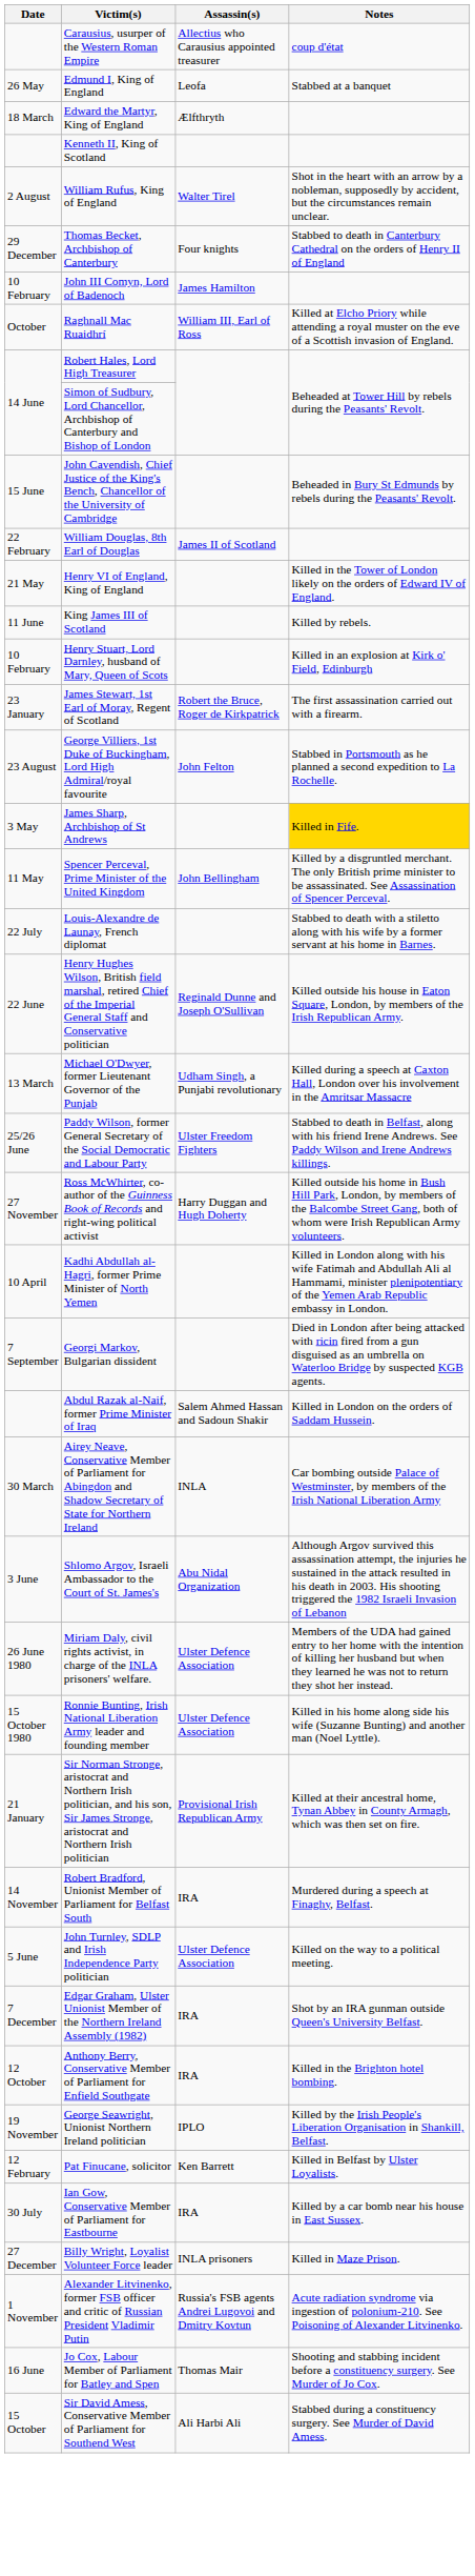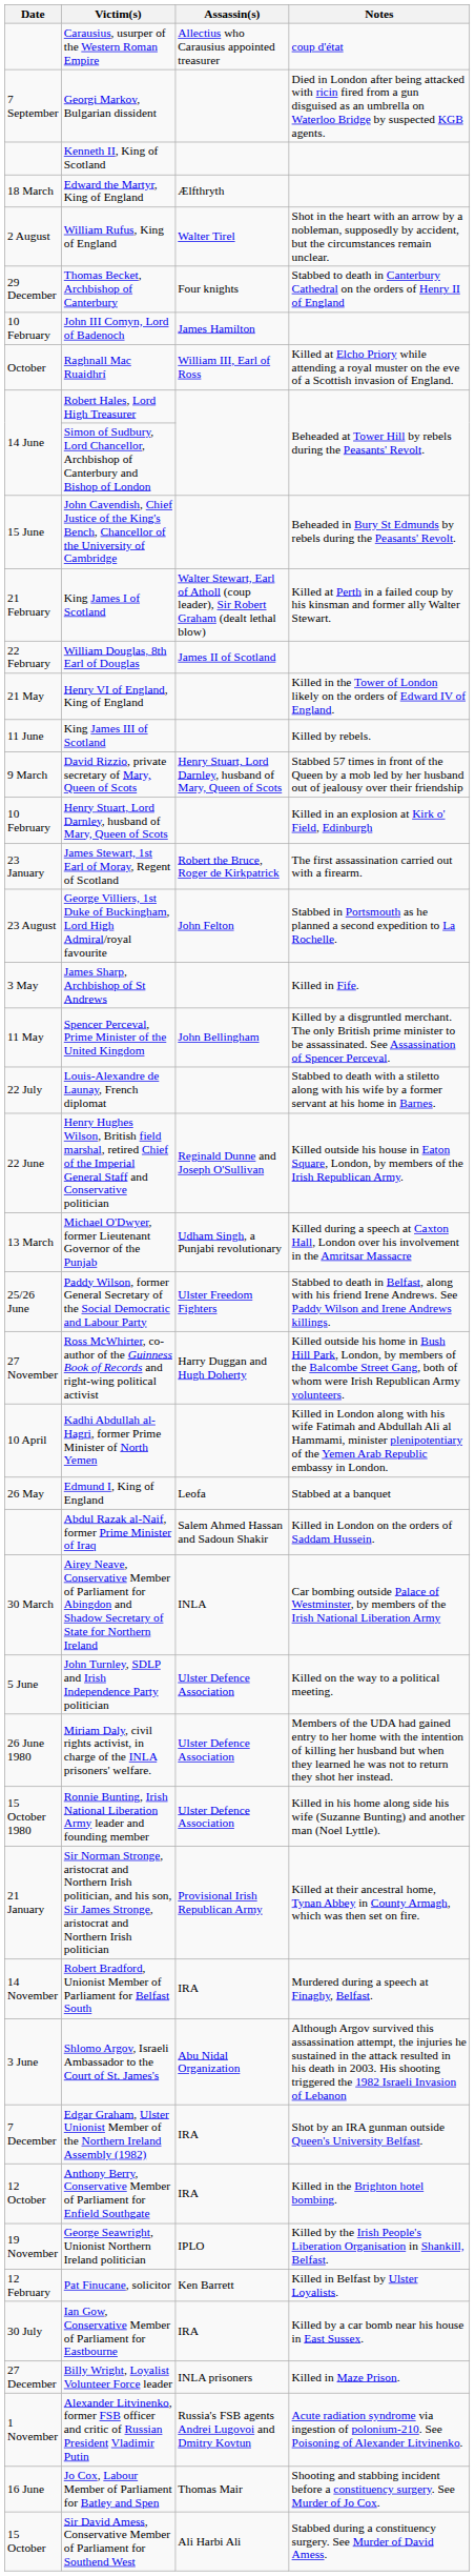 <table class="wikitable sortable" style="width:100%">
 <tr>
 <th style="width:10%">Date</th>
 <th style="width:25%">Victim(s)</th>
 <th style="width:25%">Assassin(s)</th>
 <th style="width:40%">Notes</th>
 </tr>
 <tr>
 <td></td>
 <td><a href='#'>Carausius</a>, usurper of the <a href='#'>Western Roman Empire</a></td>
 <td><a href='#'>Allectius</a> who Carausius appointed treasurer</td>
 <td><a href='#'>coup d'état</a></td>
 </tr>
 <tr>
-<td>26 May </td>
-<td><a href='#'>Edmund I</a>, King of England</td>
-<td>Leofa</td>
-<td>Stabbed at a banquet</td>
+<td>7 September </td>
+<td><a href='#'>Georgi Markov</a>, Bulgarian dissident</td>
+<td></td>
+<td>Died in London after being attacked with <a href='#'>ricin</a> fired from a gun disguised as an umbrella on <a href='#'>Waterloo Bridge</a> by suspected <a href='#'>KGB</a> agents.</td>
+</tr>
+<tr>
+<td></td>
+<td><a href='#'>Kenneth II</a>, King of Scotland</td>
+<td></td>
+<td></td>
 </tr>
 <tr>
 <td>18 March </td>
 <td><a href='#'>Edward the Martyr</a>, King of England</td>
 <td>Ælfthryth</td>
-<td></td>
-</tr>
-<tr>
-<td></td>
-<td><a href='#'>Kenneth II</a>, King of Scotland</td>
-<td></td>
 <td></td>
 </tr>
 <tr>
 <td>2 August </td>
 <td><a href='#'>William Rufus</a>, King of England</td>
 <td><a href='#'>Walter Tirel</a></td>
 <td>Shot in the heart with an arrow by a nobleman, supposedly by accident, but the circumstances remain unclear.</td>
 </tr>
 <tr>
 <td>29 December </td>
 <td><a href='#'>Thomas Becket</a>, <a href='#'>Archbishop of Canterbury</a></td>
 <td>Four knights</td>
 <td>Stabbed to death in <a href='#'>Canterbury Cathedral</a> on the orders of <a href='#'>Henry II of England</a></td>
 </tr>
 <tr>
 <td>10 February </td>
 <td><a href='#'>John III Comyn, Lord of Badenoch</a></td>
 <td><a href='#'>James Hamilton</a></td>
 <td></td>
 </tr>
 <tr>
 <td>October </td>
 <td><a href='#'>Raghnall Mac Ruaidhrí</a></td>
 <td><a href='#'>William III, Earl of Ross</a></td>
 <td>Killed at <a href='#'>Elcho Priory</a> while attending a royal muster on the eve of a Scottish invasion of England.</td>
 </tr>
 <tr>
 <td rowspan="2">14 June </td>
 <td><a href='#'>Robert Hales</a>, <a href='#'>Lord High Treasurer</a></td>
 <td rowspan="2"></td>
 <td rowspan="2">Beheaded at <a href='#'>Tower Hill</a> by rebels during the <a href='#'>Peasants' Revolt</a>.</td>
 </tr>
 <tr>
 <td><a href='#'>Simon of Sudbury</a>, <a href='#'>Lord Chancellor</a>, Archbishop of Canterbury and <a href='#'>Bishop of London</a></td>
 </tr>
 <tr>
 <td>15 June </td>
 <td><a href='#'>John Cavendish</a>, <a href='#'>Chief Justice of the King's Bench</a>, <a href='#'>Chancellor of the University of Cambridge</a></td>
 <td></td>
 <td>Beheaded in <a href='#'>Bury St Edmunds</a> by rebels during the <a href='#'>Peasants' Revolt</a>.</td>
 </tr>
 <tr>
+<td>21 February</td>
+<td>King <a href='#'>James I of Scotland</a></td>
+<td><a href='#'>Walter Stewart, Earl of Atholl</a> (coup leader), <a href='#'>Sir Robert Graham</a> (dealt lethal blow)</td>
+<td>Killed at <a href='#'>Perth</a> in a failed coup by his kinsman and former ally Walter Stewart.</td>
+</tr>
+<tr>
 <td>22 February </td>
 <td><a href='#'>William Douglas, 8th Earl of Douglas</a></td>
 <td><a href='#'>James II of Scotland</a></td>
 <td></td>
 </tr>
 <tr>
 <td>21 May </td>
 <td><a href='#'>Henry VI of England</a>, King of England</td>
 <td></td>
 <td>Killed in the <a href='#'>Tower of London</a> likely on the orders of <a href='#'>Edward IV of England</a>.</td>
 </tr>
 <tr>
 <td>11 June </td>
 <td>King <a href='#'>James III of Scotland</a></td>
 <td></td>
 <td>Killed by rebels.</td>
+</tr>
+<tr>
+<td>9 March </td>
+<td><a href='#'>David Rizzio</a>, private secretary of <a href='#'>Mary, Queen of Scots</a></td>
+<td><a href='#'>Henry Stuart, Lord Darnley</a>, husband of <a href='#'>Mary, Queen of Scots</a></td>
+<td>Stabbed 57 times in front of the Queen by a mob led by her husband out of jealousy over their friendship</td>
 </tr>
 <tr>
 <td>10 February </td>
 <td><a href='#'>Henry Stuart, Lord Darnley</a>, husband of <a href='#'>Mary, Queen of Scots</a></td>
 <td></td>
 <td>Killed in an explosion at <a href='#'>Kirk o' Field</a>, <a href='#'>Edinburgh</a></td>
 </tr>
 <tr>
 <td>23 January </td>
 <td><a href='#'>James Stewart, 1st Earl of Moray</a>, Regent of Scotland</td>
 <td><a href='#'>Robert the Bruce</a>, <a href='#'>Roger de Kirkpatrick</a></td>
 <td>The first assassination carried out with a firearm.</td>
 </tr>
 <tr>
 <td>23 August </td>
 <td><a href='#'>George Villiers, 1st Duke of Buckingham</a>, <a href='#'>Lord High Admiral</a>/royal favourite</td>
 <td><a href='#'>John Felton</a></td>
 <td>Stabbed in <a href='#'>Portsmouth</a> as he planned a second expedition to <a href='#'>La Rochelle</a>.</td>
 </tr>
 <tr>
 <td>3 May </td>
 <td><a href='#'>James Sharp</a>, <a href='#'>Archbishop of St Andrews</a></td>
 <td></td>
-<td style="background: gold;">Killed in <a href='#'>Fife</a>.</td>
+<td>Killed in <a href='#'>Fife</a>.</td>
 </tr>
 <tr>
 <td>11 May </td>
 <td><a href='#'>Spencer Perceval</a>, <a href='#'>Prime Minister of the United Kingdom</a></td>
 <td><a href='#'>John Bellingham</a></td>
 <td>Killed by a disgruntled merchant. The only British prime minister to be assassinated. See <a href='#'>Assassination of Spencer Perceval</a>.</td>
 </tr>
 <tr>
 <td>22 July </td>
 <td><a href='#'>Louis-Alexandre de Launay</a>, French diplomat</td>
 <td></td>
 <td>Stabbed to death with a stiletto along with his wife by a former servant at his home in <a href='#'>Barnes</a>.</td>
 </tr>
 <tr>
 <td>22 June </td>
 <td><a href='#'>Henry Hughes Wilson</a>, British <a href='#'>field marshal</a>, retired <a href='#'>Chief of the Imperial General Staff</a> and <a href='#'>Conservative</a> politician</td>
 <td><a href='#'>Reginald Dunne</a> and <a href='#'>Joseph O'Sullivan</a></td>
 <td>Killed outside his house in <a href='#'>Eaton Square</a>, London, by members of the <a href='#'>Irish Republican Army</a>.</td>
 </tr>
 <tr>
 <td>13 March </td>
 <td><a href='#'>Michael O'Dwyer</a>, former Lieutenant Governor of the <a href='#'>Punjab</a></td>
 <td><a href='#'>Udham Singh</a>, a Punjabi revolutionary</td>
 <td>Killed during a speech at <a href='#'>Caxton Hall</a>, London over his involvement in the <a href='#'>Amritsar Massacre</a></td>
 </tr>
 <tr>
 <td>25/26 June </td>
 <td><a href='#'>Paddy Wilson</a>, former General Secretary of the <a href='#'>Social Democratic and Labour Party</a></td>
 <td><a href='#'>Ulster Freedom Fighters</a></td>
 <td>Stabbed to death in <a href='#'>Belfast</a>, along with his friend Irene Andrews. See <a href='#'>Paddy Wilson and Irene Andrews killings</a>.</td>
 </tr>
 <tr>
 <td>27 November </td>
 <td><a href='#'>Ross McWhirter</a>, co-author of the <em><a href='#'>Guinness Book of Records</a></em> and right-wing political activist</td>
 <td>Harry Duggan and <a href='#'>Hugh Doherty</a></td>
 <td>Killed outside his home in <a href='#'>Bush Hill Park</a>, London, by members of the <a href='#'>Balcombe Street Gang</a>, both of whom were Irish Republican Army <a href='#'>volunteers</a>.</td>
 </tr>
 <tr>
 <td>10 April </td>
 <td><a href='#'>Kadhi Abdullah al-Hagri</a>, former Prime Minister of <a href='#'>North Yemen</a></td>
 <td></td>
 <td>Killed in London along with his wife Fatimah and Abdullah Ali al Hammami, minister <a href='#'>plenipotentiary</a> of the <a href='#'>Yemen Arab Republic</a> embassy in London.</td>
 </tr>
 <tr>
-<td>7 September </td>
-<td><a href='#'>Georgi Markov</a>, Bulgarian dissident</td>
-<td></td>
-<td>Died in London after being attacked with <a href='#'>ricin</a> fired from a gun disguised as an umbrella on <a href='#'>Waterloo Bridge</a> by suspected <a href='#'>KGB</a> agents.</td>
+<td>26 May </td>
+<td><a href='#'>Edmund I</a>, King of England</td>
+<td>Leofa</td>
+<td>Stabbed at a banquet</td>
 </tr>
 <tr>
 <td></td>
 <td><a href='#'>Abdul Razak al-Naif</a>, former <a href='#'>Prime Minister of Iraq</a></td>
 <td>Salem Ahmed Hassan and Sadoun Shakir</td>
 <td>Killed in London on the orders of <a href='#'>Saddam Hussein</a>.</td>
 </tr>
 <tr>
 <td>30 March </td>
 <td><a href='#'>Airey Neave</a>, <a href='#'>Conservative</a> Member of Parliament for <a href='#'>Abingdon</a> and <a href='#'>Shadow Secretary of State for Northern Ireland</a></td>
 <td>INLA</td>
 <td>Car bombing outside <a href='#'>Palace of Westminster</a>, by members of the <a href='#'>Irish National Liberation Army</a></td>
 </tr>
 <tr>
-<td>3 June </td>
-<td><a href='#'>Shlomo Argov</a>, Israeli Ambassador to the <a href='#'>Court of St. James's</a></td>
-<td><a href='#'>Abu Nidal Organization</a></td>
-<td>Although Argov survived this assassination attempt, the injuries he sustained in the attack resulted in his death in 2003. His shooting triggered the <a href='#'>1982 Israeli Invasion of Lebanon</a></td>
+<td>5 June </td>
+<td><a href='#'>John Turnley</a>, <a href='#'>SDLP</a> and <a href='#'>Irish Independence Party</a> politician</td>
+<td><a href='#'>Ulster Defence Association</a></td>
+<td>Killed on the way to a political meeting.</td>
 </tr>
 <tr>
 <td>26 June 1980</td>
 <td><a href='#'>Miriam Daly</a>, civil rights activist, in charge of the <a href='#'>INLA</a> prisoners' welfare.</td>
 <td><a href='#'>Ulster Defence Association</a></td>
 <td>Members of the UDA had gained entry to her home with the intention of killing her husband but when they learned he was not to return they shot her instead.</td>
 </tr>
 <tr>
 <td>15 October 1980</td>
 <td><a href='#'>Ronnie Bunting</a>, <a href='#'>Irish National Liberation Army</a> leader and founding member</td>
 <td><a href='#'>Ulster Defence Association</a></td>
 <td>Killed in his home along side his wife (Suzanne Bunting) and another man (Noel Lyttle).</td>
 </tr>
 <tr>
 <td>21 January </td>
 <td><a href='#'>Sir Norman Stronge</a>, aristocrat and Northern Irish politician, and his son, <a href='#'>Sir James Stronge</a>, aristocrat and Northern Irish politician</td>
 <td><a href='#'>Provisional Irish Republican Army</a></td>
 <td>Killed at their ancestral home, <a href='#'>Tynan Abbey</a> in <a href='#'>County Armagh</a>, which was then set on fire.</td>
 </tr>
 <tr>
 <td>14 November </td>
 <td><a href='#'>Robert Bradford</a>, Unionist Member of Parliament for <a href='#'>Belfast South</a></td>
 <td>IRA</td>
 <td>Murdered during a speech at <a href='#'>Finaghy</a>, <a href='#'>Belfast</a>.</td>
 </tr>
 <tr>
-<td>5 June </td>
-<td><a href='#'>John Turnley</a>, <a href='#'>SDLP</a> and <a href='#'>Irish Independence Party</a> politician</td>
-<td><a href='#'>Ulster Defence Association</a></td>
-<td>Killed on the way to a political meeting.</td>
+<td>3 June </td>
+<td><a href='#'>Shlomo Argov</a>, Israeli Ambassador to the <a href='#'>Court of St. James's</a></td>
+<td><a href='#'>Abu Nidal Organization</a></td>
+<td>Although Argov survived this assassination attempt, the injuries he sustained in the attack resulted in his death in 2003. His shooting triggered the <a href='#'>1982 Israeli Invasion of Lebanon</a></td>
 </tr>
 <tr>
 <td>7 December </td>
 <td><a href='#'>Edgar Graham</a>, <a href='#'>Ulster Unionist</a> Member of the <a href='#'>Northern Ireland Assembly (1982)</a></td>
 <td>IRA</td>
 <td>Shot by an IRA gunman outside <a href='#'>Queen's University Belfast</a>.</td>
 </tr>
 <tr>
 <td>12 October </td>
 <td><a href='#'>Anthony Berry</a>, <a href='#'>Conservative</a> Member of Parliament for <a href='#'>Enfield Southgate</a></td>
 <td>IRA</td>
 <td>Killed in the <a href='#'>Brighton hotel bombing</a>.</td>
 </tr>
 <tr>
 <td>19 November </td>
 <td><a href='#'>George Seawright</a>, Unionist Northern Ireland politician</td>
 <td>IPLO</td>
 <td>Killed by the <a href='#'>Irish People's Liberation Organisation</a> in <a href='#'>Shankill, Belfast</a>.</td>
 </tr>
 <tr>
 <td>12 February </td>
 <td><a href='#'>Pat Finucane</a>, solicitor</td>
 <td>Ken Barrett</td>
 <td>Killed in Belfast by <a href='#'>Ulster Loyalists</a>.</td>
 </tr>
 <tr>
 <td>30 July </td>
 <td><a href='#'>Ian Gow</a>, <a href='#'>Conservative</a> Member of Parliament for <a href='#'>Eastbourne</a></td>
 <td>IRA</td>
 <td>Killed by a car bomb near his house in <a href='#'>East Sussex</a>.</td>
 </tr>
 <tr>
 <td>27 December </td>
 <td><a href='#'>Billy Wright</a>, <a href='#'>Loyalist Volunteer Force</a> leader</td>
 <td>INLA prisoners</td>
 <td>Killed in <a href='#'>Maze Prison</a>.</td>
 </tr>
 <tr>
 <td>1 November </td>
 <td><a href='#'>Alexander Litvinenko</a>, former <a href='#'>FSB</a> officer and critic of <a href='#'>Russian President</a> <a href='#'>Vladimir Putin</a></td>
 <td>Russia's FSB agents <a href='#'>Andrei Lugovoi</a> and <a href='#'>Dmitry Kovtun</a></td>
 <td><a href='#'>Acute radiation syndrome</a> via ingestion of <a href='#'>polonium-210</a>. See <a href='#'>Poisoning of Alexander Litvinenko</a>.</td>
 </tr>
 <tr>
 <td>16 June </td>
 <td><a href='#'>Jo Cox</a>, <a href='#'>Labour</a> Member of Parliament for <a href='#'>Batley and Spen</a></td>
 <td>Thomas Mair</td>
 <td>Shooting and stabbing incident before a <a href='#'>constituency surgery</a>. See <a href='#'>Murder of Jo Cox</a>.</td>
 </tr>
 <tr>
 <td>15 October </td>
 <td><a href='#'>Sir David Amess</a>, Conservative Member of Parliament for <a href='#'>Southend West</a></td>
 <td>Ali Harbi Ali</td>
 <td>Stabbed during a constituency surgery. See <a href='#'>Murder of David Amess</a>.</td>
 </tr>
 </table>
